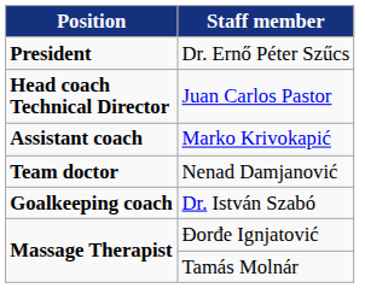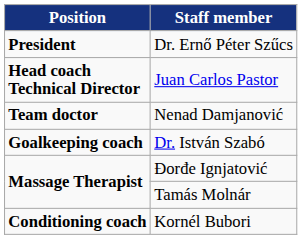 <table class="wikitable">
 <tr>
 <th style="color:white; background:#15317E">Position</th>
 <th style="color:white; background:#15317E">Staff member</th>
 </tr>
 <tr>
 <td><strong>President</strong></td>
 <td> Dr. Ernő Péter Szűcs</td>
 </tr>
 <tr>
 <td><strong>Head coach</strong><br><strong>Technical Director</strong></td>
 <td> <a href='#'>Juan Carlos Pastor</a></td>
-</tr>
-<tr>
-<td><strong>Assistant coach</strong></td>
-<td>  <a href='#'>Marko Krivokapić</a></td>
 </tr>
 <tr>
 <td><strong>Team doctor</strong></td>
 <td> Nenad Damjanović</td>
 </tr>
 <tr>
 <td><strong>Goalkeeping coach</strong></td>
 <td> <a href='#'>Dr.</a> István Szabó</td>
 </tr>
 <tr>
 <td rowspan=2><strong>Massage Therapist</strong></td>
 <td> Đorđe Ignjatović</td>
 </tr>
 <tr>
 <td> Tamás Molnár</td>
 </tr>
+<tr>
+<td><strong>Conditioning coach</strong></td>
+<td> Kornél Bubori</td>
+</tr>
 </table>
